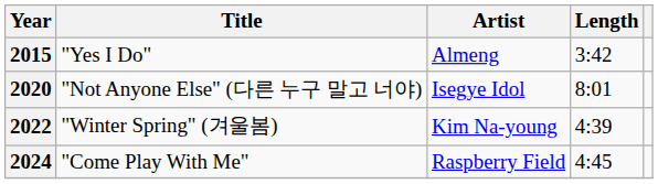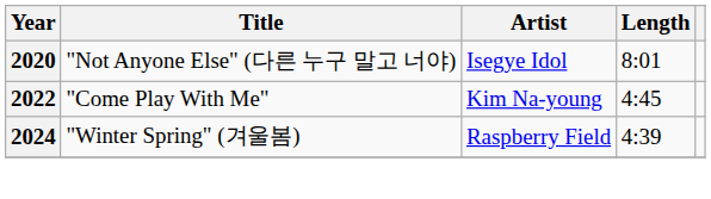 <table class="wikitable sortable plainrowheaders">
 <tr>
 <th>Year</th>
 <th>Title</th>
 <th>Artist</th>
 <th>Length</th>
 <th scope="col" class="unsortable"></th>
-</tr>
-<tr>
-<th scope="row">2015</th>
-<td>"Yes I Do"</td>
-<td><a href='#'>Almeng</a></td>
-<td>3:42</td>
-<td style="text-align:center"></td>
 </tr>
 <tr>
 <th scope="row">2020</th>
 <td>"Not Anyone Else" (다른 누구 말고 너야)</td>
 <td><a href='#'>Isegye Idol</a></td>
 <td>8:01</td>
 <td style="text-align:center"></td>
 </tr>
 <tr>
 <th scope="row">2022</th>
-<td>"Winter Spring" (겨울봄)</td>
+<td>"Come Play With Me"</td>
 <td><a href='#'>Kim Na-young</a></td>
-<td>4:39</td>
+<td>4:45</td>
 <td style="text-align:center"></td>
 </tr>
 <tr>
 <th scope="row">2024</th>
-<td>"Come Play With Me"</td>
+<td>"Winter Spring" (겨울봄)</td>
 <td><a href='#'>Raspberry Field</a></td>
-<td>4:45</td>
+<td>4:39</td>
 <td style="text-align:center"></td>
 </tr>
 <tr>
 </tr>
 </table>
